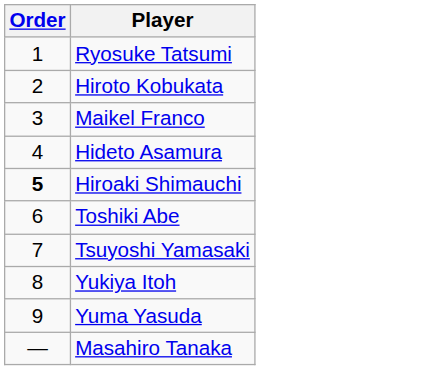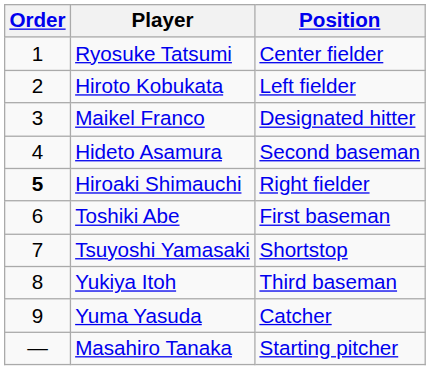 <table class="wikitable" style="text-align:center;">
 <tr>
 <th><a href='#'>Order</a></th>
 <th>Player</th>
+<th><a href='#'>Position</a></th>
 </tr>
 <tr>
 <td>1</td>
 <td style="text-align:left;"><a href='#'>Ryosuke Tatsumi</a></td>
+<td style="text-align:left;"><a href='#'>Center fielder</a></td>
 </tr>
 <tr>
 <td>2</td>
 <td style="text-align:left;"><a href='#'>Hiroto Kobukata</a></td>
+<td style="text-align:left;"><a href='#'>Left fielder</a></td>
 </tr>
 <tr>
 <td>3</td>
 <td style="text-align:left;"><a href='#'>Maikel Franco</a></td>
+<td style="text-align:left;"><a href='#'>Designated hitter</a></td>
 </tr>
 <tr>
 <td>4</td>
 <td style="text-align:left;"><a href='#'>Hideto Asamura</a></td>
+<td style="text-align:left;"><a href='#'>Second baseman</a></td>
 </tr>
 <tr>
 <td><strong>5</strong></td>
 <td style="text-align:left;"><a href='#'>Hiroaki Shimauchi</a></td>
+<td style="text-align:left;"><a href='#'>Right fielder</a></td>
 </tr>
 <tr>
 <td>6</td>
 <td style="text-align:left;"><a href='#'>Toshiki Abe</a></td>
+<td style="text-align:left;"><a href='#'>First baseman</a></td>
 </tr>
 <tr>
 <td>7</td>
 <td style="text-align:left;"><a href='#'>Tsuyoshi Yamasaki</a></td>
+<td style="text-align:left;"><a href='#'>Shortstop</a></td>
 </tr>
 <tr>
 <td>8</td>
 <td style="text-align:left;"><a href='#'>Yukiya Itoh</a></td>
+<td style="text-align:left;"><a href='#'>Third baseman</a></td>
 </tr>
 <tr>
 <td>9</td>
 <td style="text-align:left;"><a href='#'>Yuma Yasuda</a></td>
+<td style="text-align:left;"><a href='#'>Catcher</a></td>
 </tr>
 <tr>
 <td>—</td>
 <td style="text-align:left;"><a href='#'>Masahiro Tanaka</a></td>
+<td style="text-align:left;"><a href='#'>Starting pitcher</a></td>
 </tr>
 </table>
